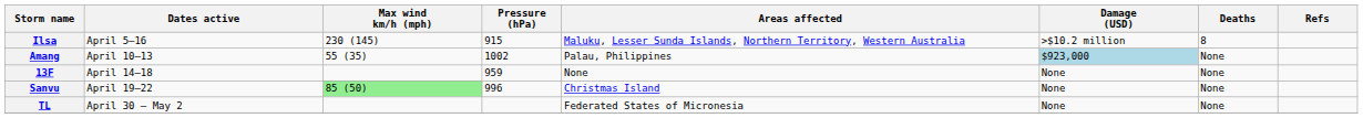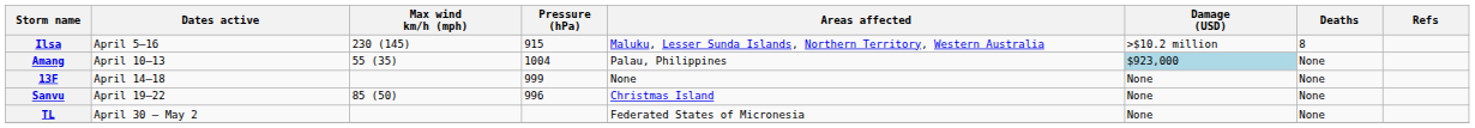 <table class="wikitable sortable">
 <tr>
 <th width="5%">Storm name</th>
 <th width="15%">Dates active</th>
 <th width="10%">Max wind<br>km/h (mph)</th>
 <th width="5%">Pressure<br>(hPa)</th>
 <th width="30%">Areas affected</th>
 <th width="10%">Damage<br>(USD)</th>
 <th width="5%">Deaths</th>
 <th width="5%">Refs</th>
 </tr>
 <tr>
 <th><a href='#'>Ilsa</a></th>
 <td>April 5–16</td>
 <td>230 (145)</td>
 <td>915</td>
 <td><a href='#'>Maluku</a>, <a href='#'>Lesser Sunda Islands</a>, <a href='#'>Northern Territory</a>, <a href='#'>Western Australia</a></td>
 <td>>$10.2 million</td>
 <td>8</td>
 <td></td>
 </tr>
 <tr>
 <th><a href='#'>Amang</a></th>
 <td>April 10–13</td>
 <td>55 (35)</td>
-<td>1002</td>
+<td>1004</td>
 <td>Palau, Philippines</td>
 <td style="background: lightblue;">$923,000</td>
 <td>None</td>
 <td></td>
 </tr>
 <tr>
 <th><a href='#'>13F</a></th>
 <td>April 14–18</td>
 <td></td>
-<td>959</td>
+<td>999</td>
 <td>None</td>
 <td>None</td>
 <td>None</td>
 <td></td>
 </tr>
 <tr>
 <th><a href='#'>Sanvu</a></th>
 <td>April 19–22</td>
-<td style="background: lightgreen;">85 (50)</td>
+<td>85 (50)</td>
 <td>996</td>
 <td><a href='#'>Christmas Island</a></td>
 <td>None</td>
 <td>None</td>
 <td></td>
 </tr>
 <tr>
 <th><a href='#'>TL</a></th>
 <td>April 30 – May 2</td>
 <td></td>
 <td></td>
 <td>Federated States of Micronesia</td>
 <td>None</td>
 <td>None</td>
 <td></td>
 </tr>
 <tr>
 </tr>
 </table>
